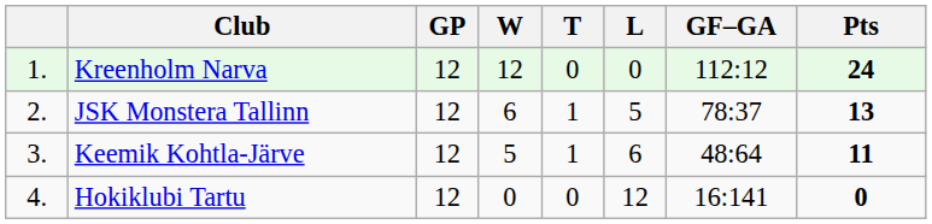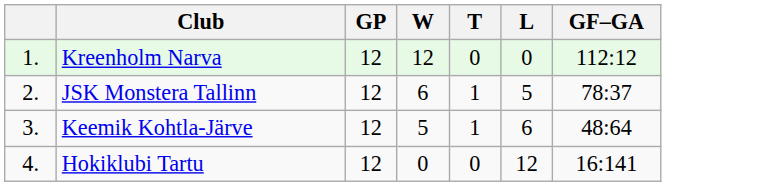 <table class="wikitable">
 <tr>
 <th width="30"></th>
 <th width="200">Club</th>
 <th width="30">GP</th>
 <th width="30">W</th>
 <th width="30">T</th>
 <th width="30">L</th>
 <th width="70">GF–GA</th>
-<th width="70">Pts</th>
 </tr>
 <tr bgcolor="#e6fae6" align="center">
 <td>1.</td>
 <td align="left"><a href='#'>Kreenholm Narva</a></td>
 <td>12</td>
 <td>12</td>
 <td>0</td>
 <td>0</td>
 <td>112:12</td>
-<td><strong>24</strong></td>
 </tr>
 <tr align="center">
 <td>2.</td>
 <td align="left"><a href='#'>JSK Monstera Tallinn</a></td>
 <td>12</td>
 <td>6</td>
 <td>1</td>
 <td>5</td>
 <td>78:37</td>
-<td><strong>13</strong></td>
 </tr>
 <tr align="center">
 <td>3.</td>
 <td align="left"><a href='#'>Keemik Kohtla-Järve</a></td>
 <td>12</td>
 <td>5</td>
 <td>1</td>
 <td>6</td>
 <td>48:64</td>
-<td><strong>11</strong></td>
 </tr>
 <tr align="center">
 <td>4.</td>
 <td align="left"><a href='#'>Hokiklubi Tartu</a></td>
 <td>12</td>
 <td>0</td>
 <td>0</td>
 <td>12</td>
 <td>16:141</td>
-<td><strong>0</strong></td>
 </tr>
 </table>
